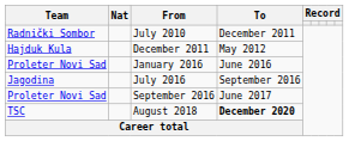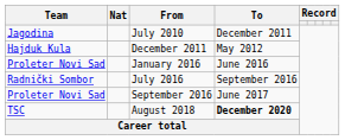 <table class="wikitable" style="text-align:center">
 <tr>
 <th rowspan=2>Team</th>
 <th rowspan=2>Nat</th>
 <th rowspan=2>From</th>
 <th rowspan=2>To</th>
 <th colspan=8>Record</th>
 </tr>
 <tr>
 <th></th>
 <th></th>
 <th></th>
 <th></th>
 <th></th>
 </tr>
 <tr>
-<td align=left><a href='#'>Radnički Sombor</a></td>
+<td align=left><a href='#'>Jagodina</a></td>
 <td></td>
 <td align=left>July 2010</td>
 <td align=left>December 2011<br></td>
 </tr>
 <tr>
 <td align=left><a href='#'>Hajduk Kula</a></td>
 <td></td>
 <td align=left>December 2011</td>
 <td align=left>May 2012<br></td>
 </tr>
 <tr>
 <td align=left><a href='#'>Proleter Novi Sad</a></td>
 <td></td>
 <td align=left>January 2016</td>
 <td align=left>June 2016<br></td>
 </tr>
 <tr>
-<td align=left><a href='#'>Jagodina</a></td>
+<td align=left><a href='#'>Radnički Sombor</a></td>
 <td></td>
 <td align=left>July 2016</td>
 <td align=left>September 2016<br></td>
 </tr>
 <tr>
 <td align=left><a href='#'>Proleter Novi Sad</a></td>
 <td></td>
 <td align=left>September 2016</td>
 <td align=left>June 2017<br></td>
 </tr>
 <tr>
 <td align=left><a href='#'>TSC</a></td>
 <td></td>
 <td align=left>August 2018</td>
 <td align=left><strong>December 2020<br></strong></td>
 </tr>
 <tr>
 <th colspan=4>Career total<br></th>
 </tr>
 </table>
